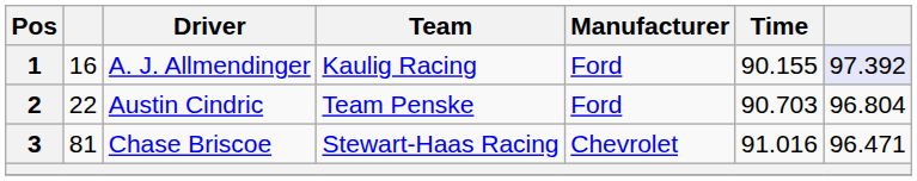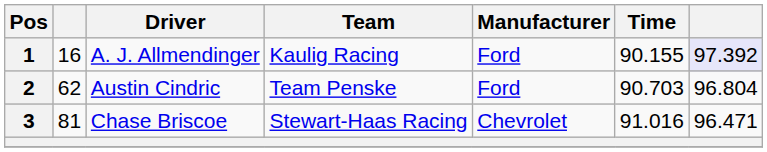 <table class="wikitable" style="font-size:95%">
 <tr>
 <th>Pos</th>
 <th></th>
 <th>Driver</th>
 <th>Team</th>
 <th>Manufacturer</th>
 <th>Time</th>
 <th></th>
 </tr>
 <tr>
 <th>1</th>
 <td>16</td>
 <td><a href='#'>A. J. Allmendinger</a></td>
 <td><a href='#'>Kaulig Racing</a></td>
 <td><a href='#'>Ford</a></td>
 <td>90.155</td>
 <td style="background: lavender;">97.392</td>
 </tr>
 <tr>
 <th>2</th>
-<td>22</td>
+<td>62</td>
 <td><a href='#'>Austin Cindric</a></td>
 <td><a href='#'>Team Penske</a></td>
 <td><a href='#'>Ford</a></td>
 <td>90.703</td>
 <td>96.804</td>
 </tr>
 <tr>
 <th>3</th>
 <td>81</td>
 <td><a href='#'>Chase Briscoe</a></td>
 <td><a href='#'>Stewart-Haas Racing</a></td>
 <td><a href='#'>Chevrolet</a></td>
 <td>91.016</td>
 <td>96.471</td>
 </tr>
 <tr>
 <th colspan="7"></th>
 </tr>
 <tr>
 </tr>
 </table>
